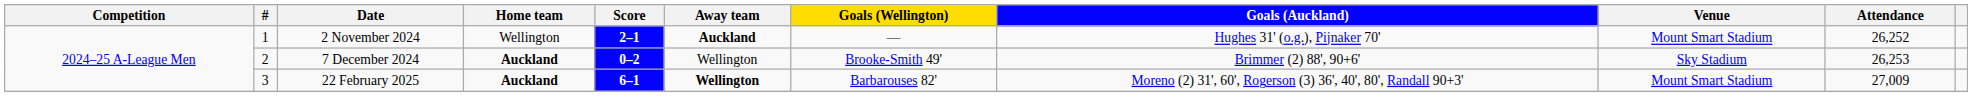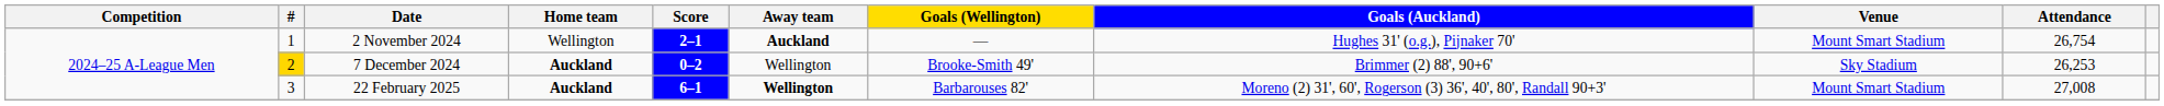 <table class="wikitable" style="width:100%; margin:0 left; font-size: 11px; text-align:center">
 <tr>
 <th>Competition</th>
 <th>#</th>
 <th>Date</th>
 <th>Home team</th>
 <th>Score</th>
 <th>Away team</th>
 <th style="background:#ffdd00;color:black;">Goals (Wellington)</th>
 <th style="background:#0200ff;color:white;">Goals (Auckland)</th>
 <th>Venue</th>
 <th>Attendance</th>
 <th></th>
 </tr>
 <tr>
 <td rowspan=3><a href='#'>2024–25 A-League Men</a></td>
 <td>1</td>
 <td>2 November 2024</td>
 <td>Wellington</td>
 <td style="background:#0200ff;color:white;"><strong>2–1</strong></td>
 <td><strong>Auckland</strong></td>
 <td>—</td>
 <td><a href='#'>Hughes</a> 31' (<a href='#'>o.g.</a>), <a href='#'>Pijnaker</a> 70'</td>
 <td><a href='#'>Mount Smart Stadium</a></td>
-<td>26,252</td>
+<td>26,754</td>
 <td></td>
 </tr>
 <tr>
-<td>2</td>
+<td style="background: gold;">2</td>
 <td>7 December 2024</td>
 <td><strong>Auckland</strong></td>
 <td style="background:#0200ff;color:white;"><strong>0–2</strong></td>
 <td>Wellington</td>
 <td><a href='#'>Brooke-Smith</a> 49'</td>
 <td><a href='#'>Brimmer</a> (2) 88', 90+6'</td>
 <td><a href='#'>Sky Stadium</a></td>
 <td>26,253</td>
 <td></td>
 </tr>
 <tr>
 <td>3</td>
 <td>22 February 2025</td>
 <td><strong>Auckland</strong></td>
 <td style="background:#0200ff;color:white;"><strong>6–1</strong></td>
 <td><strong>Wellington</strong></td>
 <td><a href='#'>Barbarouses</a> 82'</td>
 <td><a href='#'>Moreno</a> (2) 31', 60', <a href='#'>Rogerson</a> (3) 36', 40', 80', <a href='#'>Randall</a> 90+3'</td>
 <td><a href='#'>Mount Smart Stadium</a></td>
-<td>27,009</td>
+<td>27,008</td>
 <td></td>
 </tr>
 <tr>
 </tr>
 </table>
